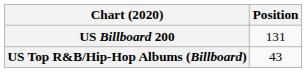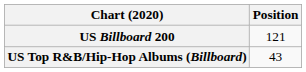 <table class="wikitable sortable plainrowheaders" style="text-align:center">
 <tr>
 <th scope="col">Chart (2020)</th>
 <th scope="col">Position</th>
 </tr>
 <tr>
 <th scope="row">US <em>Billboard</em> 200</th>
-<td>131</td>
+<td>121</td>
 </tr>
 <tr>
 <th scope="row">US Top R&B/Hip-Hop Albums (<em>Billboard</em>)</th>
 <td>43</td>
 </tr>
 </table>
